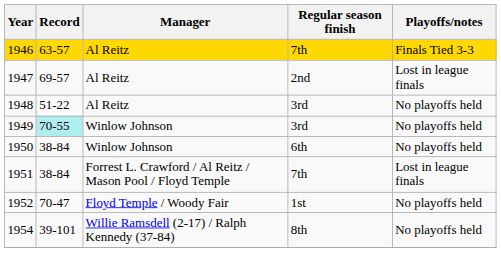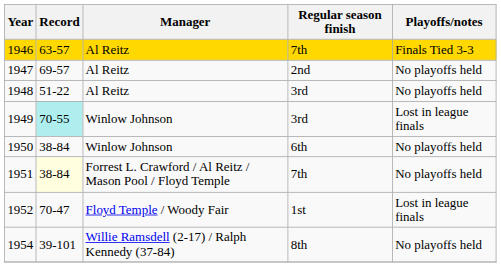 <table class="wikitable">
 <tr>
 <th>Year</th>
 <th>Record</th>
 <th>Manager</th>
 <th>Regular season finish</th>
 <th>Playoffs/notes</th>
 </tr>
 <tr bgcolor="#FFD800">
 <td>1946</td>
 <td>63-57</td>
 <td>Al Reitz</td>
 <td>7th</td>
 <td>Finals Tied 3-3</td>
 </tr>
 <tr>
 <td>1947</td>
 <td>69-57</td>
 <td>Al Reitz</td>
 <td>2nd</td>
-<td>Lost in league finals</td>
+<td>No playoffs held</td>
 </tr>
 <tr>
 <td>1948</td>
 <td>51-22</td>
 <td>Al Reitz</td>
 <td>3rd</td>
 <td>No playoffs held</td>
 </tr>
 <tr>
 <td>1949</td>
 <td style="background: paleturquoise;">70-55</td>
 <td>Winlow Johnson</td>
 <td>3rd</td>
-<td>No playoffs held</td>
+<td>Lost in league finals</td>
 </tr>
 <tr>
 <td>1950</td>
 <td>38-84</td>
 <td>Winlow Johnson</td>
 <td>6th</td>
 <td>No playoffs held</td>
 </tr>
 <tr>
 <td>1951</td>
-<td>38-84</td>
+<td style="background: lightyellow;">38-84</td>
 <td>Forrest L. Crawford / Al Reitz /<br> Mason Pool / Floyd Temple</td>
 <td>7th</td>
-<td>Lost in league finals</td>
+<td>No playoffs held</td>
 </tr>
 <tr>
 <td>1952</td>
 <td>70-47</td>
 <td><a href='#'>Floyd Temple</a> / Woody Fair</td>
 <td>1st</td>
-<td>No playoffs held</td>
+<td>Lost in league finals</td>
 </tr>
 <tr>
 <td>1954</td>
 <td>39-101</td>
 <td><a href='#'>Willie Ramsdell</a> (2-17) / Ralph Kennedy (37-84)</td>
 <td>8th</td>
 <td>No playoffs held</td>
 </tr>
 <tr>
 </tr>
 </table>
